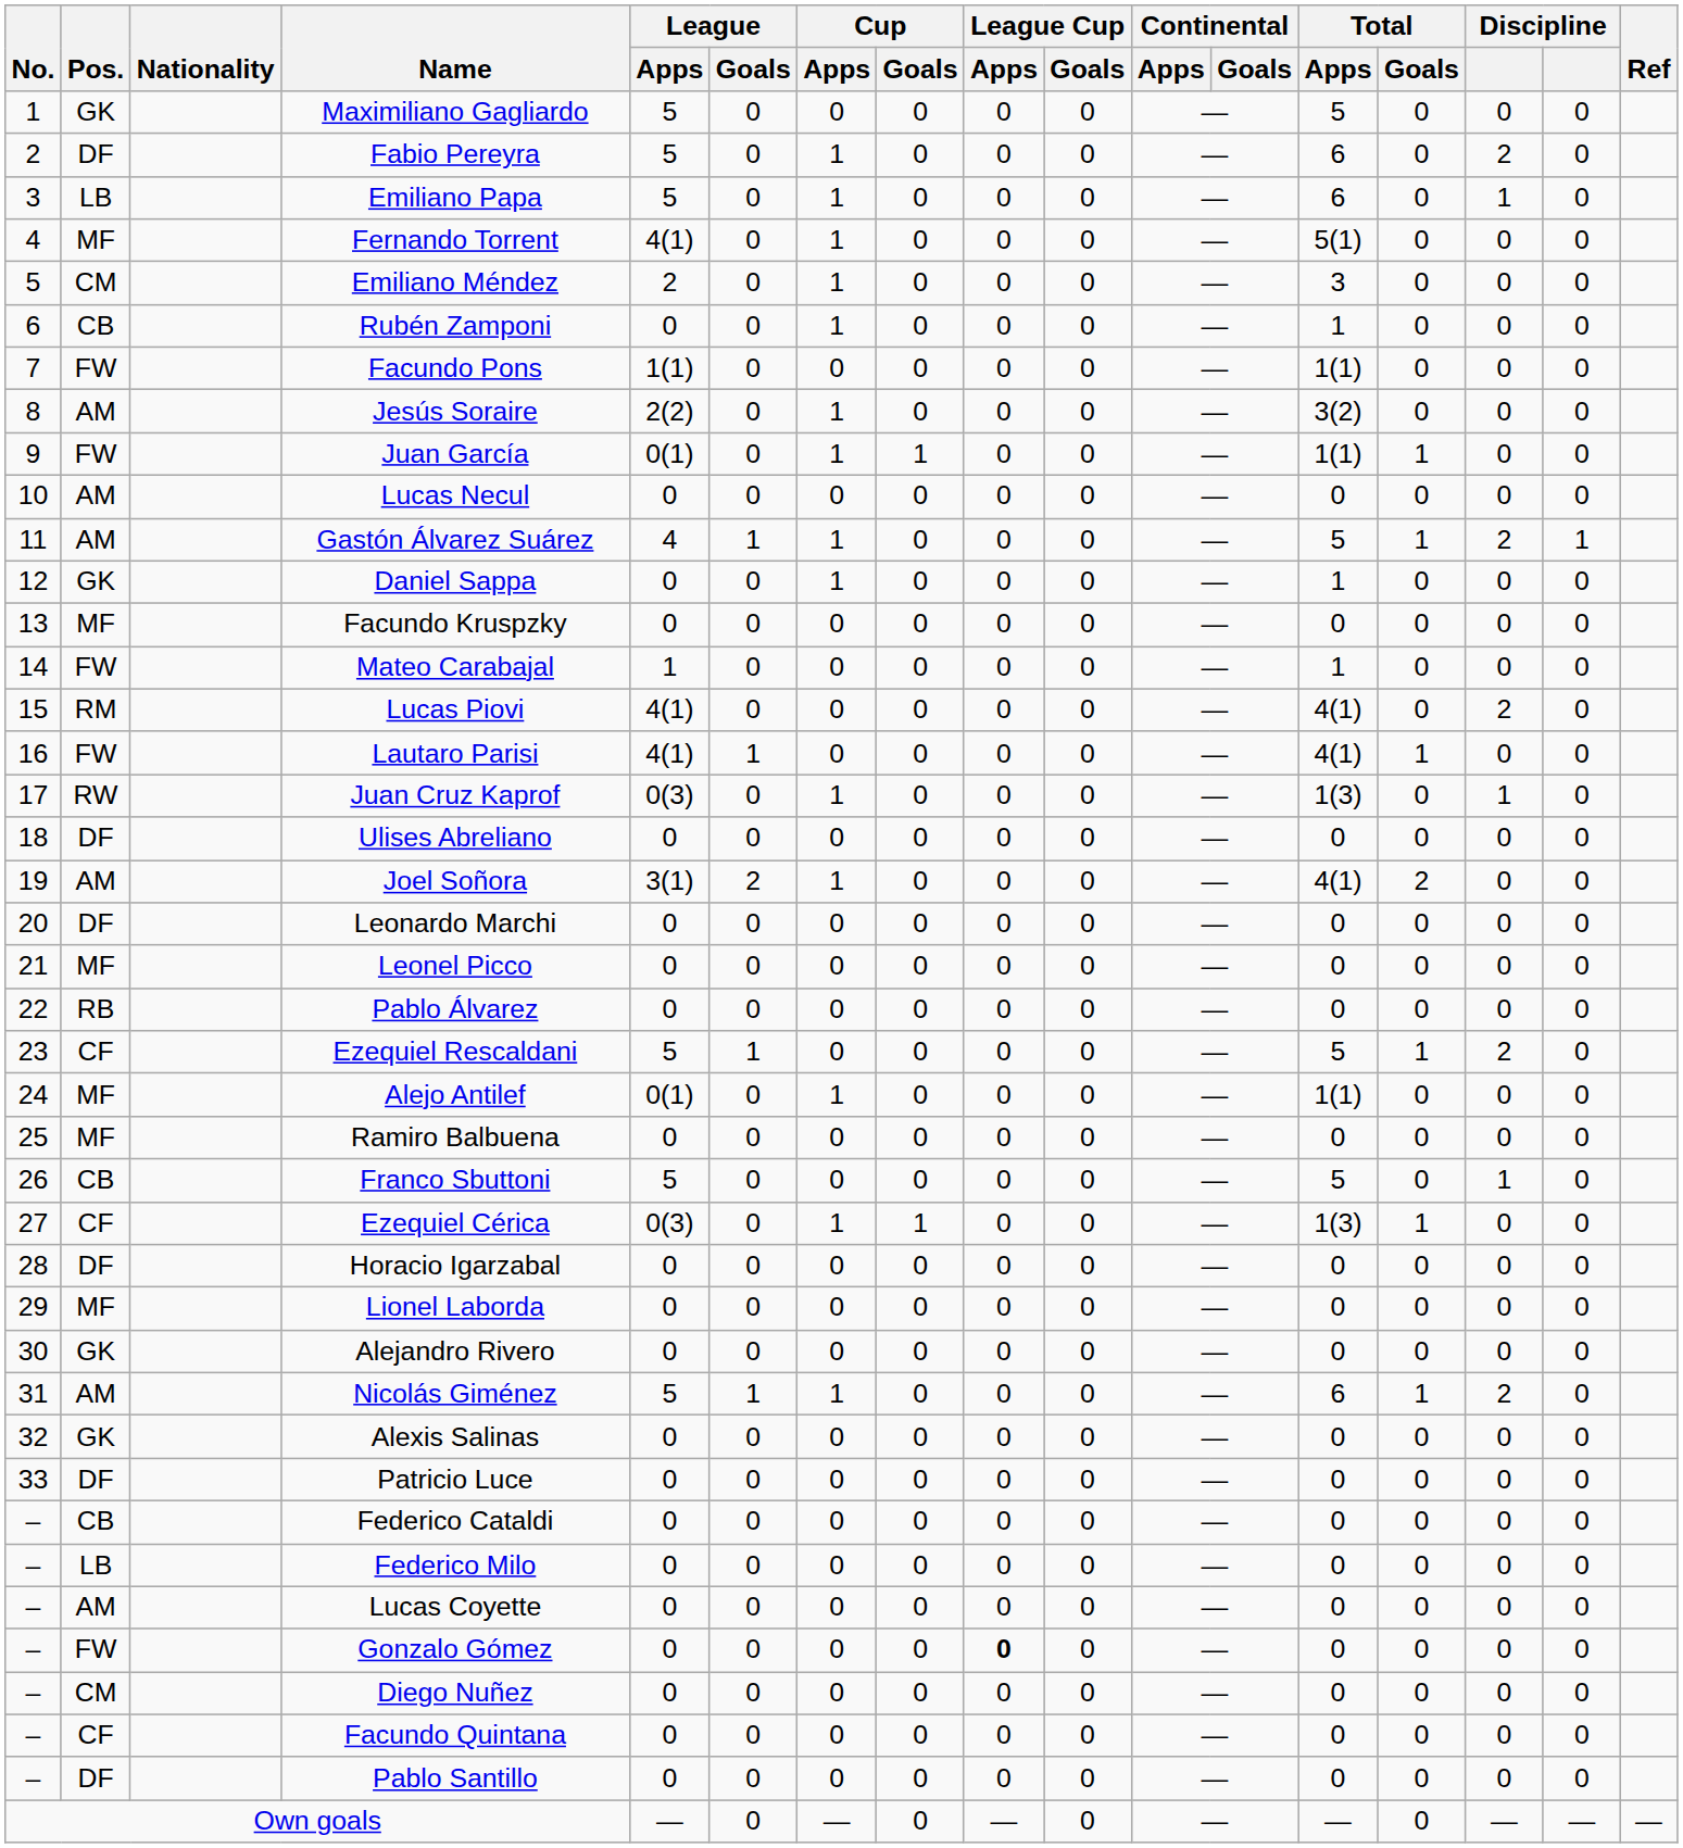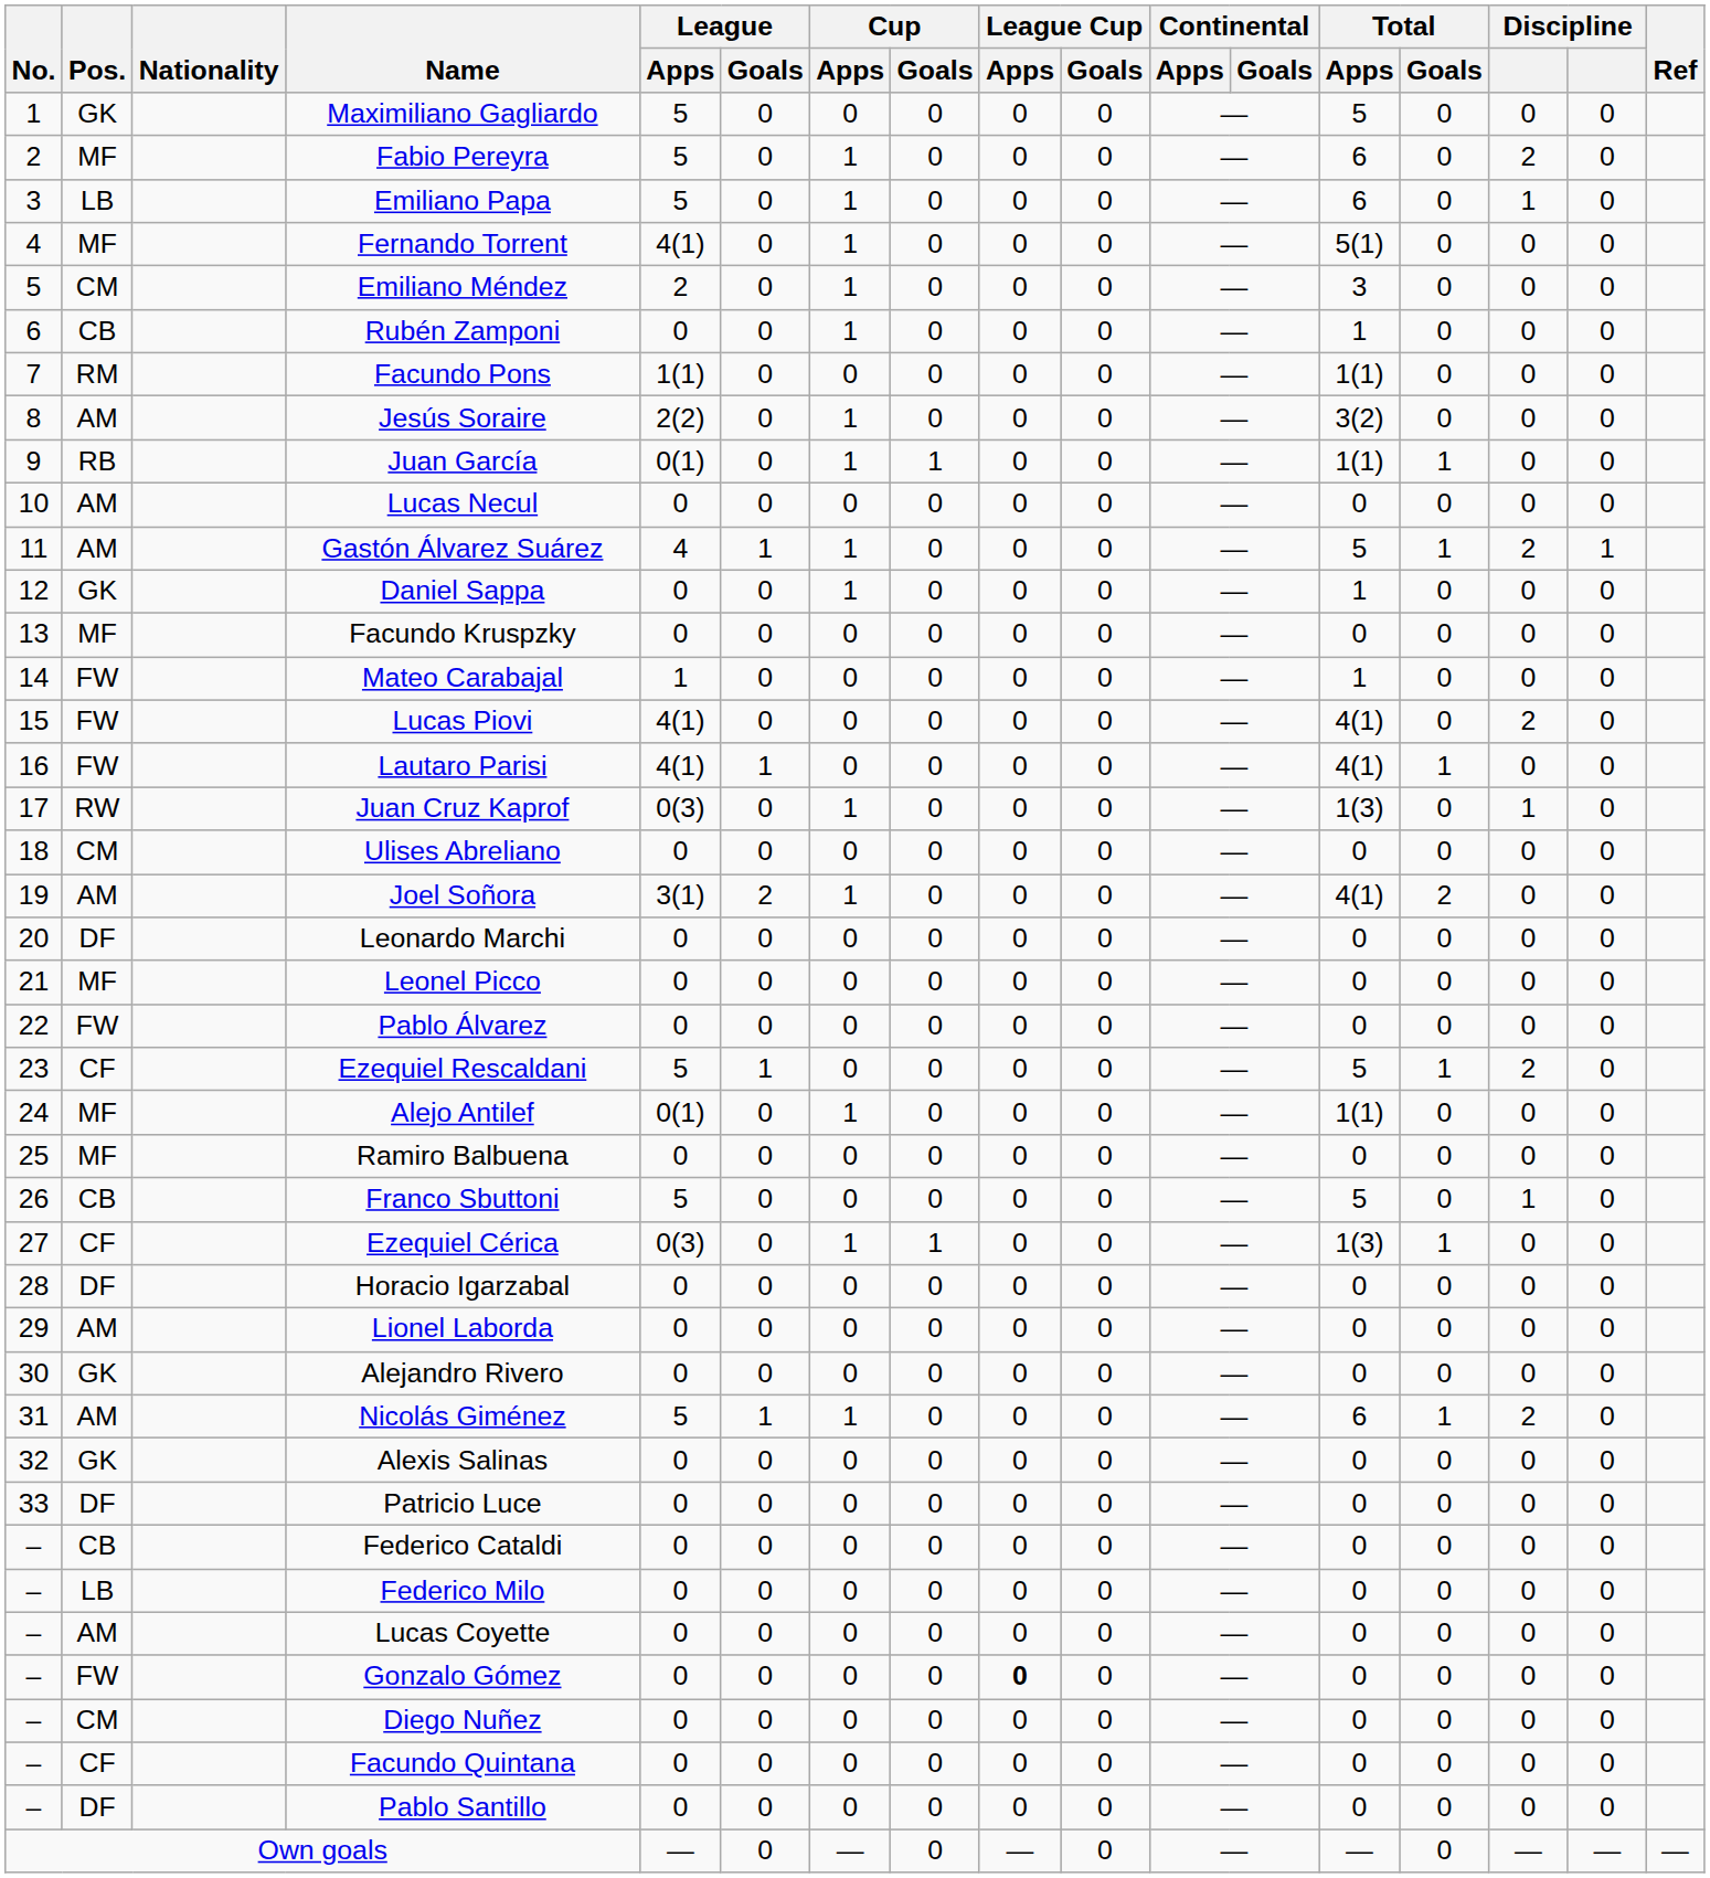 <table class="wikitable" style="text-align:center">
 <tr>
 <th rowspan="2" valign="bottom">No.</th>
 <th rowspan="2" valign="bottom">Pos.</th>
 <th rowspan="2" valign="bottom">Nationality</th>
 <th rowspan="2" valign="bottom" width="200">Name</th>
 <th colspan="2" width="85">League</th>
 <th colspan="2" width="85">Cup</th>
 <th colspan="2" width="85">League Cup</th>
 <th colspan="2" width="85">Continental</th>
 <th colspan="2" width="85">Total</th>
 <th colspan="2" width="85">Discipline</th>
 <th rowspan="2" valign="bottom">Ref</th>
 </tr>
 <tr>
 <th>Apps</th>
 <th>Goals</th>
 <th>Apps</th>
 <th>Goals</th>
 <th>Apps</th>
 <th>Goals</th>
 <th>Apps</th>
 <th>Goals</th>
 <th>Apps</th>
 <th>Goals</th>
 <th></th>
 <th></th>
 </tr>
 <tr>
 <td align="center">1</td>
 <td align="center">GK</td>
 <td align="center"></td>
 <td align="center"><a href='#'>Maximiliano Gagliardo</a></td>
 <td>5</td>
 <td>0</td>
 <td>0</td>
 <td>0</td>
 <td>0</td>
 <td>0</td>
 <td colspan="2">—</td>
 <td>5</td>
 <td>0</td>
 <td>0</td>
 <td>0</td>
 <td></td>
 </tr>
 <tr>
 <td align="center">2</td>
-<td align="center">DF</td>
+<td align="center">MF</td>
 <td align="center"></td>
 <td align="center"><a href='#'>Fabio Pereyra</a></td>
 <td>5</td>
 <td>0</td>
 <td>1</td>
 <td>0</td>
 <td>0</td>
 <td>0</td>
 <td colspan="2">—</td>
 <td>6</td>
 <td>0</td>
 <td>2</td>
 <td>0</td>
 <td></td>
 </tr>
 <tr>
 <td align="center">3</td>
 <td align="center">LB</td>
 <td align="center"></td>
 <td align="center"><a href='#'>Emiliano Papa</a></td>
 <td>5</td>
 <td>0</td>
 <td>1</td>
 <td>0</td>
 <td>0</td>
 <td>0</td>
 <td colspan="2">—</td>
 <td>6</td>
 <td>0</td>
 <td>1</td>
 <td>0</td>
 <td></td>
 </tr>
 <tr>
 <td align="center">4</td>
 <td align="center">MF</td>
 <td align="center"></td>
 <td align="center"><a href='#'>Fernando Torrent</a></td>
 <td>4(1)</td>
 <td>0</td>
 <td>1</td>
 <td>0</td>
 <td>0</td>
 <td>0</td>
 <td colspan="2">—</td>
 <td>5(1)</td>
 <td>0</td>
 <td>0</td>
 <td>0</td>
 <td></td>
 </tr>
 <tr>
 <td align="center">5</td>
 <td align="center">CM</td>
 <td align="center"></td>
 <td align="center"><a href='#'>Emiliano Méndez</a></td>
 <td>2</td>
 <td>0</td>
 <td>1</td>
 <td>0</td>
 <td>0</td>
 <td>0</td>
 <td colspan="2">—</td>
 <td>3</td>
 <td>0</td>
 <td>0</td>
 <td>0</td>
 <td></td>
 </tr>
 <tr>
 <td align="center">6</td>
 <td align="center">CB</td>
 <td align="center"></td>
 <td align="center"><a href='#'>Rubén Zamponi</a></td>
 <td>0</td>
 <td>0</td>
 <td>1</td>
 <td>0</td>
 <td>0</td>
 <td>0</td>
 <td colspan="2">—</td>
 <td>1</td>
 <td>0</td>
 <td>0</td>
 <td>0</td>
 <td></td>
 </tr>
 <tr>
 <td align="center">7</td>
-<td align="center">FW</td>
+<td align="center">RM</td>
 <td align="center"></td>
 <td align="center"><a href='#'>Facundo Pons</a></td>
 <td>1(1)</td>
 <td>0</td>
 <td>0</td>
 <td>0</td>
 <td>0</td>
 <td>0</td>
 <td colspan="2">—</td>
 <td>1(1)</td>
 <td>0</td>
 <td>0</td>
 <td>0</td>
 <td></td>
 </tr>
 <tr>
 <td align="center">8</td>
 <td align="center">AM</td>
 <td align="center"></td>
 <td align="center"><a href='#'>Jesús Soraire</a></td>
 <td>2(2)</td>
 <td>0</td>
 <td>1</td>
 <td>0</td>
 <td>0</td>
 <td>0</td>
 <td colspan="2">—</td>
 <td>3(2)</td>
 <td>0</td>
 <td>0</td>
 <td>0</td>
 <td></td>
 </tr>
 <tr>
 <td align="center">9</td>
-<td align="center">FW</td>
+<td align="center">RB</td>
 <td align="center"></td>
 <td align="center"><a href='#'>Juan García</a></td>
 <td>0(1)</td>
 <td>0</td>
 <td>1</td>
 <td>1</td>
 <td>0</td>
 <td>0</td>
 <td colspan="2">—</td>
 <td>1(1)</td>
 <td>1</td>
 <td>0</td>
 <td>0</td>
 <td></td>
 </tr>
 <tr>
 <td align="center">10</td>
 <td align="center">AM</td>
 <td align="center"></td>
 <td align="center"><a href='#'>Lucas Necul</a></td>
 <td>0</td>
 <td>0</td>
 <td>0</td>
 <td>0</td>
 <td>0</td>
 <td>0</td>
 <td colspan="2">—</td>
 <td>0</td>
 <td>0</td>
 <td>0</td>
 <td>0</td>
 <td></td>
 </tr>
 <tr>
 <td align="center">11</td>
 <td align="center">AM</td>
 <td align="center"></td>
 <td align="center"><a href='#'>Gastón Álvarez Suárez</a></td>
 <td>4</td>
 <td>1</td>
 <td>1</td>
 <td>0</td>
 <td>0</td>
 <td>0</td>
 <td colspan="2">—</td>
 <td>5</td>
 <td>1</td>
 <td>2</td>
 <td>1</td>
 <td></td>
 </tr>
 <tr>
 <td align="center">12</td>
 <td align="center">GK</td>
 <td align="center"></td>
 <td align="center"><a href='#'>Daniel Sappa</a></td>
 <td>0</td>
 <td>0</td>
 <td>1</td>
 <td>0</td>
 <td>0</td>
 <td>0</td>
 <td colspan="2">—</td>
 <td>1</td>
 <td>0</td>
 <td>0</td>
 <td>0</td>
 <td></td>
 </tr>
 <tr>
 <td align="center">13</td>
 <td align="center">MF</td>
 <td align="center"></td>
 <td align="center">Facundo Kruspzky</td>
 <td>0</td>
 <td>0</td>
 <td>0</td>
 <td>0</td>
 <td>0</td>
 <td>0</td>
 <td colspan="2">—</td>
 <td>0</td>
 <td>0</td>
 <td>0</td>
 <td>0</td>
 <td></td>
 </tr>
 <tr>
 <td align="center">14</td>
 <td align="center">FW</td>
 <td align="center"></td>
 <td align="center"><a href='#'>Mateo Carabajal</a></td>
 <td>1</td>
 <td>0</td>
 <td>0</td>
 <td>0</td>
 <td>0</td>
 <td>0</td>
 <td colspan="2">—</td>
 <td>1</td>
 <td>0</td>
 <td>0</td>
 <td>0</td>
 <td></td>
 </tr>
 <tr>
 <td align="center">15</td>
-<td align="center">RM</td>
+<td align="center">FW</td>
 <td align="center"></td>
 <td align="center"><a href='#'>Lucas Piovi</a></td>
 <td>4(1)</td>
 <td>0</td>
 <td>0</td>
 <td>0</td>
 <td>0</td>
 <td>0</td>
 <td colspan="2">—</td>
 <td>4(1)</td>
 <td>0</td>
 <td>2</td>
 <td>0</td>
 <td></td>
 </tr>
 <tr>
 <td align="center">16</td>
 <td align="center">FW</td>
 <td align="center"></td>
 <td align="center"><a href='#'>Lautaro Parisi</a></td>
 <td>4(1)</td>
 <td>1</td>
 <td>0</td>
 <td>0</td>
 <td>0</td>
 <td>0</td>
 <td colspan="2">—</td>
 <td>4(1)</td>
 <td>1</td>
 <td>0</td>
 <td>0</td>
 <td></td>
 </tr>
 <tr>
 <td align="center">17</td>
 <td align="center">RW</td>
 <td align="center"></td>
 <td align="center"><a href='#'>Juan Cruz Kaprof</a></td>
 <td>0(3)</td>
 <td>0</td>
 <td>1</td>
 <td>0</td>
 <td>0</td>
 <td>0</td>
 <td colspan="2">—</td>
 <td>1(3)</td>
 <td>0</td>
 <td>1</td>
 <td>0</td>
 <td></td>
 </tr>
 <tr>
 <td align="center">18</td>
-<td align="center">DF</td>
+<td align="center">CM</td>
 <td align="center"></td>
 <td align="center"><a href='#'>Ulises Abreliano</a></td>
 <td>0</td>
 <td>0</td>
 <td>0</td>
 <td>0</td>
 <td>0</td>
 <td>0</td>
 <td colspan="2">—</td>
 <td>0</td>
 <td>0</td>
 <td>0</td>
 <td>0</td>
 <td></td>
 </tr>
 <tr>
 <td align="center">19</td>
 <td align="center">AM</td>
 <td align="center"></td>
 <td align="center"><a href='#'>Joel Soñora</a></td>
 <td>3(1)</td>
 <td>2</td>
 <td>1</td>
 <td>0</td>
 <td>0</td>
 <td>0</td>
 <td colspan="2">—</td>
 <td>4(1)</td>
 <td>2</td>
 <td>0</td>
 <td>0</td>
 <td></td>
 </tr>
 <tr>
 <td align="center">20</td>
 <td align="center">DF</td>
 <td align="center"></td>
 <td align="center">Leonardo Marchi</td>
 <td>0</td>
 <td>0</td>
 <td>0</td>
 <td>0</td>
 <td>0</td>
 <td>0</td>
 <td colspan="2">—</td>
 <td>0</td>
 <td>0</td>
 <td>0</td>
 <td>0</td>
 <td></td>
 </tr>
 <tr>
 <td align="center">21</td>
 <td align="center">MF</td>
 <td align="center"></td>
 <td align="center"><a href='#'>Leonel Picco</a></td>
 <td>0</td>
 <td>0</td>
 <td>0</td>
 <td>0</td>
 <td>0</td>
 <td>0</td>
 <td colspan="2">—</td>
 <td>0</td>
 <td>0</td>
 <td>0</td>
 <td>0</td>
 <td></td>
 </tr>
 <tr>
 <td align="center">22</td>
-<td align="center">RB</td>
+<td align="center">FW</td>
 <td align="center"></td>
 <td align="center"><a href='#'>Pablo Álvarez</a></td>
 <td>0</td>
 <td>0</td>
 <td>0</td>
 <td>0</td>
 <td>0</td>
 <td>0</td>
 <td colspan="2">—</td>
 <td>0</td>
 <td>0</td>
 <td>0</td>
 <td>0</td>
 <td></td>
 </tr>
 <tr>
 <td align="center">23</td>
 <td align="center">CF</td>
 <td align="center"></td>
 <td align="center"><a href='#'>Ezequiel Rescaldani</a></td>
 <td>5</td>
 <td>1</td>
 <td>0</td>
 <td>0</td>
 <td>0</td>
 <td>0</td>
 <td colspan="2">—</td>
 <td>5</td>
 <td>1</td>
 <td>2</td>
 <td>0</td>
 <td></td>
 </tr>
 <tr>
 <td align="center">24</td>
 <td align="center">MF</td>
 <td align="center"></td>
 <td align="center"><a href='#'>Alejo Antilef</a></td>
 <td>0(1)</td>
 <td>0</td>
 <td>1</td>
 <td>0</td>
 <td>0</td>
 <td>0</td>
 <td colspan="2">—</td>
 <td>1(1)</td>
 <td>0</td>
 <td>0</td>
 <td>0</td>
 <td></td>
 </tr>
 <tr>
 <td align="center">25</td>
 <td align="center">MF</td>
 <td align="center"></td>
 <td align="center">Ramiro Balbuena</td>
 <td>0</td>
 <td>0</td>
 <td>0</td>
 <td>0</td>
 <td>0</td>
 <td>0</td>
 <td colspan="2">—</td>
 <td>0</td>
 <td>0</td>
 <td>0</td>
 <td>0</td>
 <td></td>
 </tr>
 <tr>
 <td align="center">26</td>
 <td align="center">CB</td>
 <td align="center"></td>
 <td align="center"><a href='#'>Franco Sbuttoni</a></td>
 <td>5</td>
 <td>0</td>
 <td>0</td>
 <td>0</td>
 <td>0</td>
 <td>0</td>
 <td colspan="2">—</td>
 <td>5</td>
 <td>0</td>
 <td>1</td>
 <td>0</td>
 <td></td>
 </tr>
 <tr>
 <td align="center">27</td>
 <td align="center">CF</td>
 <td align="center"></td>
 <td align="center"><a href='#'>Ezequiel Cérica</a></td>
 <td>0(3)</td>
 <td>0</td>
 <td>1</td>
 <td>1</td>
 <td>0</td>
 <td>0</td>
 <td colspan="2">—</td>
 <td>1(3)</td>
 <td>1</td>
 <td>0</td>
 <td>0</td>
 <td></td>
 </tr>
 <tr>
 <td align="center">28</td>
 <td align="center">DF</td>
 <td align="center"></td>
 <td align="center">Horacio Igarzabal</td>
 <td>0</td>
 <td>0</td>
 <td>0</td>
 <td>0</td>
 <td>0</td>
 <td>0</td>
 <td colspan="2">—</td>
 <td>0</td>
 <td>0</td>
 <td>0</td>
 <td>0</td>
 <td></td>
 </tr>
 <tr>
 <td align="center">29</td>
-<td align="center">MF</td>
+<td align="center">AM</td>
 <td align="center"></td>
 <td align="center"><a href='#'>Lionel Laborda</a></td>
 <td>0</td>
 <td>0</td>
 <td>0</td>
 <td>0</td>
 <td>0</td>
 <td>0</td>
 <td colspan="2">—</td>
 <td>0</td>
 <td>0</td>
 <td>0</td>
 <td>0</td>
 <td></td>
 </tr>
 <tr>
 <td align="center">30</td>
 <td align="center">GK</td>
 <td align="center"></td>
 <td align="center">Alejandro Rivero</td>
 <td>0</td>
 <td>0</td>
 <td>0</td>
 <td>0</td>
 <td>0</td>
 <td>0</td>
 <td colspan="2">—</td>
 <td>0</td>
 <td>0</td>
 <td>0</td>
 <td>0</td>
 <td></td>
 </tr>
 <tr>
 <td align="center">31</td>
 <td align="center">AM</td>
 <td align="center"></td>
 <td align="center"><a href='#'>Nicolás Giménez</a></td>
 <td>5</td>
 <td>1</td>
 <td>1</td>
 <td>0</td>
 <td>0</td>
 <td>0</td>
 <td colspan="2">—</td>
 <td>6</td>
 <td>1</td>
 <td>2</td>
 <td>0</td>
 <td></td>
 </tr>
 <tr>
 <td align="center">32</td>
 <td align="center">GK</td>
 <td align="center"></td>
 <td align="center">Alexis Salinas</td>
 <td>0</td>
 <td>0</td>
 <td>0</td>
 <td>0</td>
 <td>0</td>
 <td>0</td>
 <td colspan="2">—</td>
 <td>0</td>
 <td>0</td>
 <td>0</td>
 <td>0</td>
 <td></td>
 </tr>
 <tr>
 <td align="center">33</td>
 <td align="center">DF</td>
 <td align="center"></td>
 <td align="center">Patricio Luce</td>
 <td>0</td>
 <td>0</td>
 <td>0</td>
 <td>0</td>
 <td>0</td>
 <td>0</td>
 <td colspan="2">—</td>
 <td>0</td>
 <td>0</td>
 <td>0</td>
 <td>0</td>
 <td></td>
 </tr>
 <tr>
 <td align="center">–</td>
 <td align="center">CB</td>
 <td align="center"></td>
 <td align="center">Federico Cataldi</td>
 <td>0</td>
 <td>0</td>
 <td>0</td>
 <td>0</td>
 <td>0</td>
 <td>0</td>
 <td colspan="2">—</td>
 <td>0</td>
 <td>0</td>
 <td>0</td>
 <td>0</td>
 <td></td>
 </tr>
 <tr>
 <td align="center">–</td>
 <td align="center">LB</td>
 <td align="center"></td>
 <td align="center"><a href='#'>Federico Milo</a></td>
 <td>0</td>
 <td>0</td>
 <td>0</td>
 <td>0</td>
 <td>0</td>
 <td>0</td>
 <td colspan="2">—</td>
 <td>0</td>
 <td>0</td>
 <td>0</td>
 <td>0</td>
 <td></td>
 </tr>
 <tr>
 <td align="center">–</td>
 <td align="center">AM</td>
 <td align="center"> </td>
 <td align="center">Lucas Coyette</td>
 <td>0</td>
 <td>0</td>
 <td>0</td>
 <td>0</td>
 <td>0</td>
 <td>0</td>
 <td colspan="2">—</td>
 <td>0</td>
 <td>0</td>
 <td>0</td>
 <td>0</td>
 <td></td>
 </tr>
 <tr>
 <td align="center">–</td>
 <td align="center">FW</td>
 <td align="center"></td>
 <td align="center"><a href='#'>Gonzalo Gómez</a></td>
 <td>0</td>
 <td>0</td>
 <td>0</td>
 <td>0</td>
 <td><strong>0</strong></td>
 <td>0</td>
 <td colspan="2">—</td>
 <td>0</td>
 <td>0</td>
 <td>0</td>
 <td>0</td>
 <td></td>
 </tr>
 <tr>
 <td align="center">–</td>
 <td align="center">CM</td>
 <td align="center"></td>
 <td align="center"><a href='#'>Diego Nuñez</a></td>
 <td>0</td>
 <td>0</td>
 <td>0</td>
 <td>0</td>
 <td>0</td>
 <td>0</td>
 <td colspan="2">—</td>
 <td>0</td>
 <td>0</td>
 <td>0</td>
 <td>0</td>
 <td></td>
 </tr>
 <tr>
 <td align="center">–</td>
 <td align="center">CF</td>
 <td align="center"></td>
 <td align="center"><a href='#'>Facundo Quintana</a></td>
 <td>0</td>
 <td>0</td>
 <td>0</td>
 <td>0</td>
 <td>0</td>
 <td>0</td>
 <td colspan="2">—</td>
 <td>0</td>
 <td>0</td>
 <td>0</td>
 <td>0</td>
 <td></td>
 </tr>
 <tr>
 <td align="center">–</td>
 <td align="center">DF</td>
 <td align="center"></td>
 <td align="center"><a href='#'>Pablo Santillo</a></td>
 <td>0</td>
 <td>0</td>
 <td>0</td>
 <td>0</td>
 <td>0</td>
 <td>0</td>
 <td colspan="2">—</td>
 <td>0</td>
 <td>0</td>
 <td>0</td>
 <td>0</td>
 <td></td>
 </tr>
 <tr>
 <td colspan="4" align="center"><a href='#'>Own goals</a></td>
 <td>—</td>
 <td>0</td>
 <td>—</td>
 <td>0</td>
 <td>—</td>
 <td>0</td>
 <td colspan="2">—</td>
 <td>—</td>
 <td>0</td>
 <td>—</td>
 <td>—</td>
 <td>—</td>
 </tr>
 </table>
